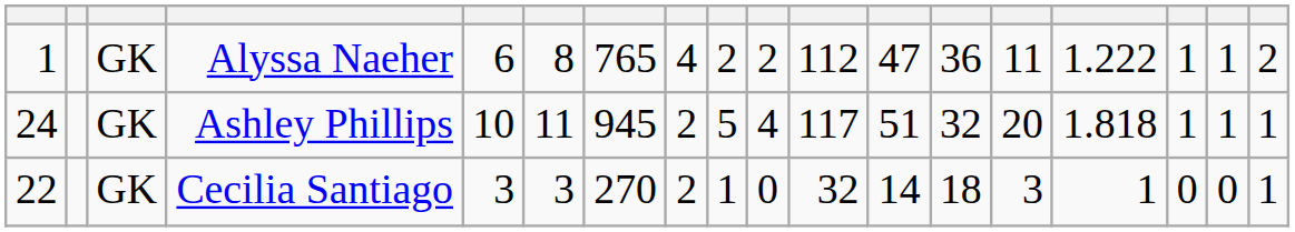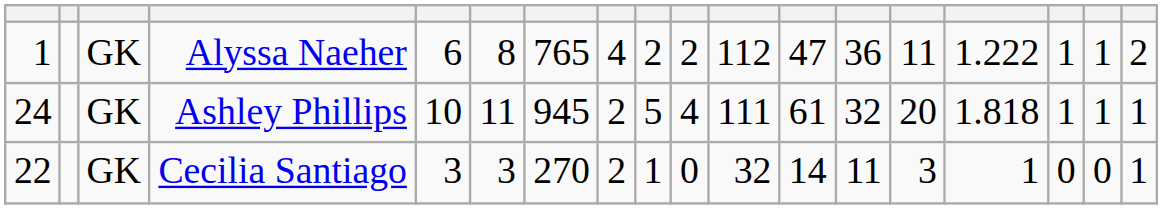 <table class="wikitable sortable" style="text-align:right;">
 <tr>
 <th></th>
 <th></th>
 <th></th>
 <th></th>
 <th></th>
 <th></th>
 <th></th>
 <th></th>
 <th></th>
 <th></th>
 <th></th>
 <th></th>
 <th></th>
 <th></th>
 <th></th>
 <th></th>
 <th></th>
 <th></th>
 </tr>
 <tr>
 <td>1</td>
 <td></td>
 <td>GK</td>
 <td><a href='#'>Alyssa Naeher</a></td>
 <td>6</td>
 <td>8</td>
 <td>765</td>
 <td>4</td>
 <td>2</td>
 <td>2</td>
 <td>112</td>
 <td>47</td>
 <td>36</td>
 <td>11</td>
 <td>1.222</td>
 <td>1</td>
 <td>1</td>
 <td>2</td>
 </tr>
 <tr>
 <td>24</td>
 <td></td>
 <td>GK</td>
 <td><a href='#'>Ashley Phillips</a></td>
 <td>10</td>
 <td>11</td>
 <td>945</td>
 <td>2</td>
 <td>5</td>
 <td>4</td>
-<td>117</td>
-<td>51</td>
+<td>111</td>
+<td>61</td>
 <td>32</td>
 <td>20</td>
 <td>1.818</td>
 <td>1</td>
 <td>1</td>
 <td>1</td>
 </tr>
 <tr>
 <td>22</td>
 <td></td>
 <td>GK</td>
 <td><a href='#'>Cecilia Santiago</a></td>
 <td>3</td>
 <td>3</td>
 <td>270</td>
 <td>2</td>
 <td>1</td>
 <td>0</td>
 <td>32</td>
 <td>14</td>
-<td>18</td>
+<td>11</td>
 <td>3</td>
 <td>1</td>
 <td>0</td>
 <td>0</td>
 <td>1</td>
 </tr>
 </table>
